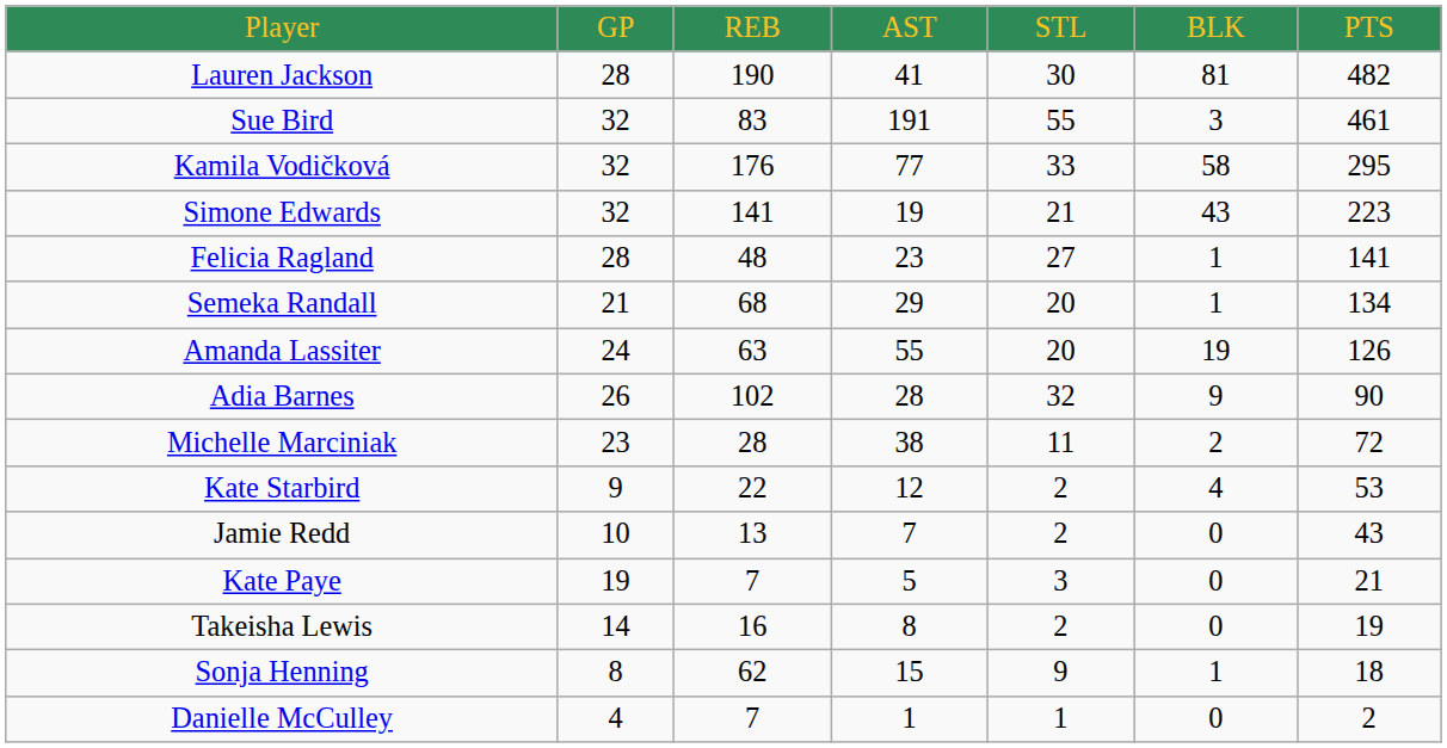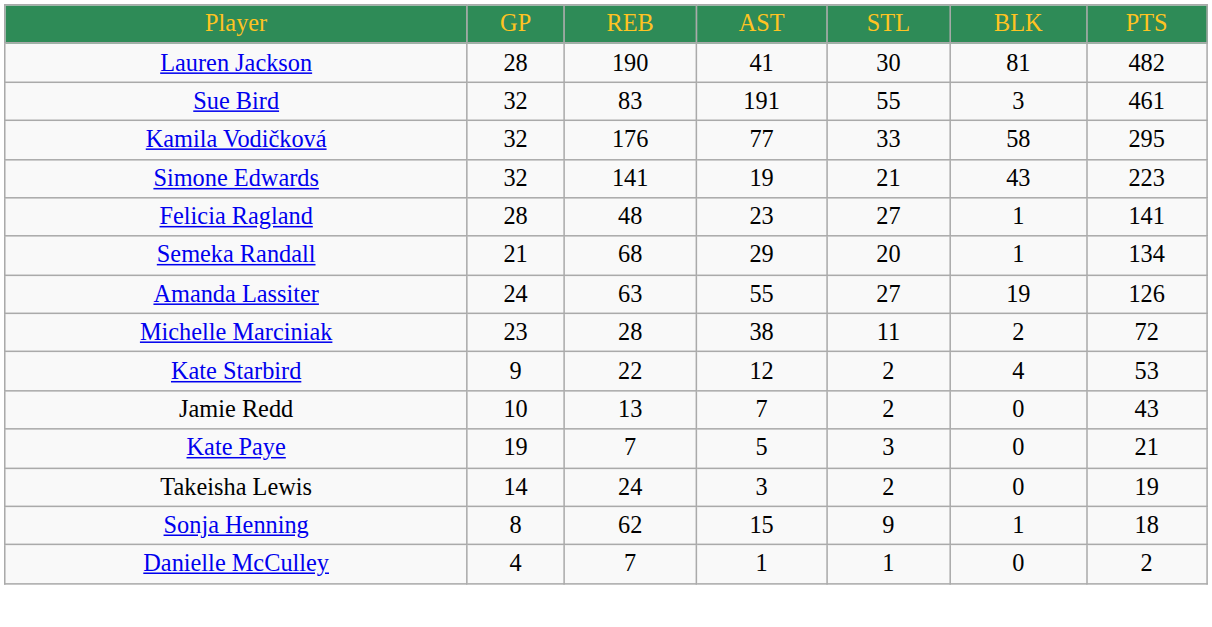 <table class="wikitable" style="width:50%;">
 <tr style="text-align:center; background:seaGreen; color:#ffc322;">
 <td>Player</td>
 <td>GP</td>
 <td>REB</td>
 <td>AST</td>
 <td>STL</td>
 <td>BLK</td>
 <td>PTS</td>
 </tr>
 <tr style="text-align:center;">
 <td><a href='#'>Lauren Jackson</a></td>
 <td>28</td>
 <td>190</td>
 <td>41</td>
 <td>30</td>
 <td>81</td>
 <td>482</td>
 </tr>
 <tr style="text-align:center;">
 <td><a href='#'>Sue Bird</a></td>
 <td>32</td>
 <td>83</td>
 <td>191</td>
 <td>55</td>
 <td>3</td>
 <td>461</td>
 </tr>
 <tr style="text-align:center;">
 <td><a href='#'>Kamila Vodičková</a></td>
 <td>32</td>
 <td>176</td>
 <td>77</td>
 <td>33</td>
 <td>58</td>
 <td>295</td>
 </tr>
 <tr style="text-align:center;">
 <td><a href='#'>Simone Edwards</a></td>
 <td>32</td>
 <td>141</td>
 <td>19</td>
 <td>21</td>
 <td>43</td>
 <td>223</td>
 </tr>
 <tr style="text-align:center;">
 <td><a href='#'>Felicia Ragland</a></td>
 <td>28</td>
 <td>48</td>
 <td>23</td>
 <td>27</td>
 <td>1</td>
 <td>141</td>
 </tr>
 <tr style="text-align:center;">
 <td><a href='#'>Semeka Randall</a></td>
 <td>21</td>
 <td>68</td>
 <td>29</td>
 <td>20</td>
 <td>1</td>
 <td>134</td>
 </tr>
 <tr style="text-align:center;">
 <td><a href='#'>Amanda Lassiter</a></td>
 <td>24</td>
 <td>63</td>
 <td>55</td>
-<td>20</td>
+<td>27</td>
 <td>19</td>
 <td>126</td>
-</tr>
-<tr style="text-align:center;">
-<td><a href='#'>Adia Barnes</a></td>
-<td>26</td>
-<td>102</td>
-<td>28</td>
-<td>32</td>
-<td>9</td>
-<td>90</td>
 </tr>
 <tr style="text-align:center;">
 <td><a href='#'>Michelle Marciniak</a></td>
 <td>23</td>
 <td>28</td>
 <td>38</td>
 <td>11</td>
 <td>2</td>
 <td>72</td>
 </tr>
 <tr style="text-align:center;">
 <td><a href='#'>Kate Starbird</a></td>
 <td>9</td>
 <td>22</td>
 <td>12</td>
 <td>2</td>
 <td>4</td>
 <td>53</td>
 </tr>
 <tr style="text-align:center;">
 <td>Jamie Redd</td>
 <td>10</td>
 <td>13</td>
 <td>7</td>
 <td>2</td>
 <td>0</td>
 <td>43</td>
 </tr>
 <tr style="text-align:center;">
 <td><a href='#'>Kate Paye</a></td>
 <td>19</td>
 <td>7</td>
 <td>5</td>
 <td>3</td>
 <td>0</td>
 <td>21</td>
 </tr>
 <tr style="text-align:center;">
 <td>Takeisha Lewis</td>
 <td>14</td>
-<td>16</td>
-<td>8</td>
+<td>24</td>
+<td>3</td>
 <td>2</td>
 <td>0</td>
 <td>19</td>
 </tr>
 <tr style="text-align:center;">
 <td><a href='#'>Sonja Henning</a></td>
 <td>8</td>
 <td>62</td>
 <td>15</td>
 <td>9</td>
 <td>1</td>
 <td>18</td>
 </tr>
 <tr style="text-align:center;">
 <td><a href='#'>Danielle McCulley</a></td>
 <td>4</td>
 <td>7</td>
 <td>1</td>
 <td>1</td>
 <td>0</td>
 <td>2</td>
 </tr>
 </table>
